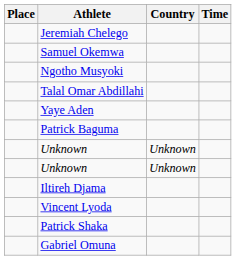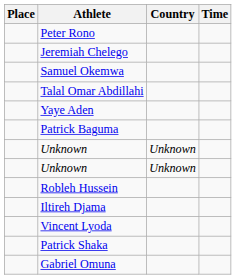 <table class="wikitable mw-datatable sortable">
 <tr>
 <th>Place</th>
 <th>Athlete</th>
 <th>Country</th>
 <th>Time</th>
+</tr>
+<tr>
+<td></td>
+<td><a href='#'>Peter Rono</a></td>
+<td></td>
+<td></td>
 </tr>
 <tr>
 <td></td>
 <td><a href='#'>Jeremiah Chelego</a></td>
 <td></td>
 <td></td>
 </tr>
 <tr>
 <td></td>
 <td><a href='#'>Samuel Okemwa</a></td>
-<td></td>
-<td></td>
-</tr>
-<tr>
-<td></td>
-<td><a href='#'>Ngotho Musyoki</a></td>
 <td></td>
 <td></td>
 </tr>
 <tr>
 <td></td>
 <td><a href='#'>Talal Omar Abdillahi</a></td>
 <td></td>
 <td></td>
 </tr>
 <tr>
 <td></td>
 <td><a href='#'>Yaye Aden</a></td>
 <td></td>
 <td></td>
 </tr>
 <tr>
 <td></td>
 <td><a href='#'>Patrick Baguma</a></td>
 <td></td>
 <td></td>
 </tr>
 <tr>
 <td></td>
 <td><em>Unknown</em></td>
 <td><em>Unknown</em></td>
 <td></td>
 </tr>
 <tr>
 <td></td>
 <td><em>Unknown</em></td>
 <td><em>Unknown</em></td>
 <td></td>
 </tr>
 <tr>
 <td></td>
+<td><a href='#'>Robleh Hussein</a></td>
+<td></td>
+<td></td>
+</tr>
+<tr>
+<td></td>
 <td><a href='#'>Iltireh Djama</a></td>
 <td></td>
 <td></td>
 </tr>
 <tr>
 <td></td>
 <td><a href='#'>Vincent Lyoda</a></td>
 <td></td>
 <td></td>
 </tr>
 <tr>
 <td></td>
 <td><a href='#'>Patrick Shaka</a></td>
 <td></td>
 <td></td>
 </tr>
 <tr>
 <td></td>
 <td><a href='#'>Gabriel Omuna</a></td>
 <td></td>
 <td></td>
 </tr>
 </table>
